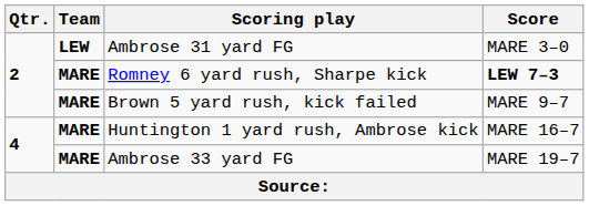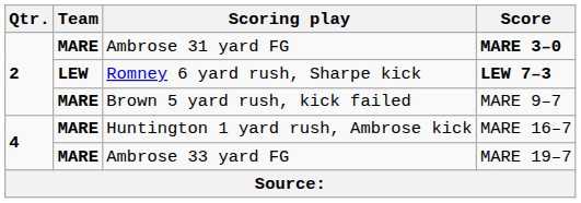 <table class="wikitable">
 <tr>
 <th>Qtr.</th>
 <th>Team</th>
 <th>Scoring play</th>
 <th>Score</th>
 </tr>
 <tr>
 <td rowspan=3><strong>2</strong></td>
-<td><strong>LEW</strong></td>
+<td><strong>MARE</strong></td>
 <td>Ambrose 31 yard FG</td>
-<td>MARE 3–0</td>
+<td><strong>MARE 3–0</strong></td>
 </tr>
 <tr>
-<td><strong>MARE</strong></td>
+<td><strong>LEW</strong></td>
 <td><a href='#'>Romney</a> 6 yard rush, Sharpe kick</td>
 <td><strong>LEW 7–3</strong></td>
 </tr>
 <tr>
 <td><strong>MARE</strong></td>
 <td>Brown 5 yard rush, kick failed</td>
 <td>MARE 9–7</td>
 </tr>
 <tr>
 <td rowspan=2><strong>4</strong></td>
 <td><strong>MARE</strong></td>
 <td>Huntington 1 yard rush, Ambrose kick</td>
 <td>MARE 16–7</td>
 </tr>
 <tr>
 <td><strong>MARE</strong></td>
 <td>Ambrose 33 yard FG</td>
 <td>MARE 19–7</td>
 </tr>
 <tr>
 <th colspan=4>Source:</th>
 </tr>
 </table>
